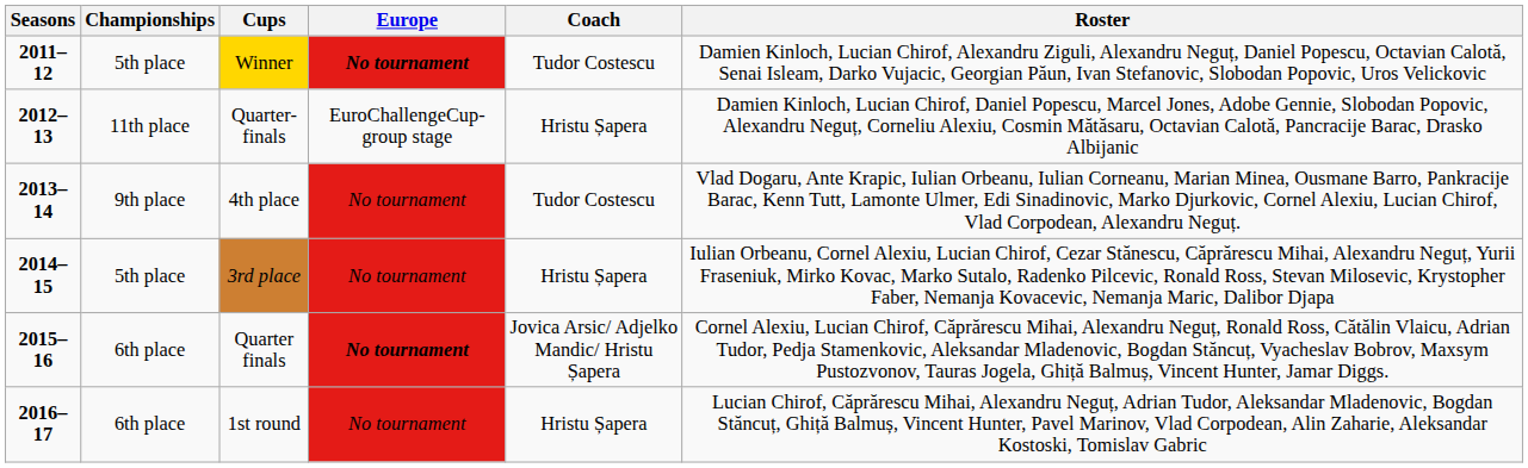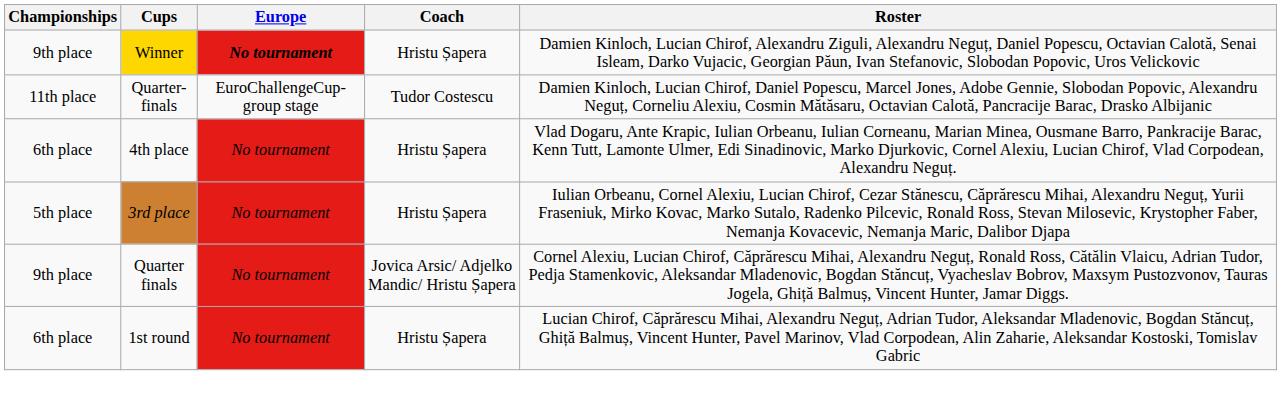 <table class="wikitable" style="text-align: center">
 <tr>
-<th>Seasons</th>
 <th>Championships</th>
 <th>Cups</th>
 <th><a href='#'>Europe</a></th>
 <th>Coach</th>
 <th>Roster</th>
 </tr>
 <tr>
-<td><strong>2011–12</strong></td>
-<td>5th place</td>
+<td>9th place</td>
 <td style="background:gold;">Winner</td>
 <td style="background:#e41b17;"><strong><em>No tournament</em></strong></td>
-<td>Tudor Costescu</td>
+<td>Hristu Șapera</td>
 <td>Damien Kinloch, Lucian Chirof, Alexandru Ziguli, Alexandru Neguț, Daniel Popescu, Octavian Calotă, Senai Isleam, Darko Vujacic, Georgian Păun, Ivan Stefanovic, Slobodan Popovic, Uros Velickovic</td>
 </tr>
 <tr>
-<td><strong>2012–13</strong></td>
 <td>11th place</td>
 <td>Quarter-finals</td>
 <td>EuroChallengeCup-group stage</td>
-<td>Hristu Șapera</td>
+<td>Tudor Costescu</td>
 <td>Damien Kinloch, Lucian Chirof, Daniel Popescu, Marcel Jones, Adobe Gennie, Slobodan Popovic, Alexandru Neguț, Corneliu Alexiu, Cosmin Mătăsaru, Octavian Calotă, Pancracije Barac, Drasko Albijanic</td>
 </tr>
 <tr>
-<td><strong>2013–14</strong></td>
-<td>9th place</td>
+<td>6th place</td>
 <td>4th place</td>
 <td style="background:#e41b17;"><em>No tournament</em></td>
-<td>Tudor Costescu</td>
+<td>Hristu Șapera</td>
 <td>Vlad Dogaru, Ante Krapic, Iulian Orbeanu, Iulian Corneanu, Marian Minea, Ousmane Barro, Pankracije Barac, Kenn Tutt, Lamonte Ulmer, Edi Sinadinovic, Marko Djurkovic, Cornel Alexiu, Lucian Chirof, Vlad Corpodean, Alexandru Neguț.</td>
 </tr>
 <tr>
-<td><strong>2014–15</strong></td>
 <td>5th place</td>
 <td style="background:#cd7f32;"><em>3rd place</em></td>
 <td style="background:#e41b17;"><em>No tournament</em></td>
 <td>Hristu Șapera</td>
 <td>Iulian Orbeanu, Cornel Alexiu, Lucian Chirof, Cezar Stănescu, Căprărescu Mihai, Alexandru Neguț, Yurii Fraseniuk, Mirko Kovac, Marko Sutalo, Radenko Pilcevic, Ronald Ross, Stevan Milosevic, Krystopher Faber, Nemanja Kovacevic, Nemanja Maric, Dalibor Djapa</td>
 </tr>
 <tr>
-<td><strong>2015–16</strong></td>
-<td>6th place</td>
+<td>9th place</td>
 <td>Quarter finals</td>
-<td style="background:#e41b17;"><strong><em>No tournament</em></strong></td>
+<td style="background:#e41b17;"><em>No tournament</em></td>
 <td>Jovica Arsic/ Adjelko Mandic/ Hristu Șapera</td>
 <td>Cornel Alexiu, Lucian Chirof, Căprărescu Mihai, Alexandru Neguț, Ronald Ross, Cătălin Vlaicu, Adrian Tudor, Pedja Stamenkovic, Aleksandar Mladenovic, Bogdan Stăncuț, Vyacheslav Bobrov, Maxsym Pustozvonov, Tauras Jogela, Ghiță Balmuș, Vincent Hunter, Jamar Diggs.</td>
 </tr>
 <tr>
-<td><strong>2016–17</strong></td>
 <td>6th place</td>
 <td>1st round</td>
 <td style="background:#e41b17;"><em>No tournament</em></td>
 <td>Hristu Șapera</td>
 <td>Lucian Chirof, Căprărescu Mihai, Alexandru Neguț, Adrian Tudor, Aleksandar Mladenovic, Bogdan Stăncuț, Ghiță Balmuș, Vincent Hunter, Pavel Marinov, Vlad Corpodean, Alin Zaharie, Aleksandar Kostoski, Tomislav Gabric</td>
 </tr>
 </table>
